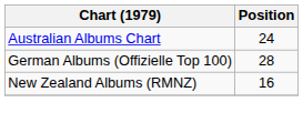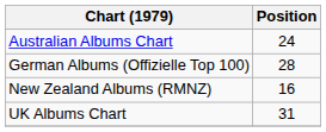 <table class="wikitable" style="text-align:center;">
 <tr>
 <th>Chart (1979)</th>
 <th>Position</th>
 </tr>
 <tr>
 <td align="left"><a href='#'>Australian Albums Chart</a></td>
 <td>24</td>
 </tr>
 <tr>
 <td align="left">German Albums (Offizielle Top 100)</td>
 <td>28</td>
 </tr>
 <tr>
 <td align="left">New Zealand Albums (RMNZ)</td>
 <td>16</td>
 </tr>
 <tr>
+<td align="left">UK Albums Chart</td>
+<td>31</td>
+</tr>
+<tr>
 </tr>
 </table>
